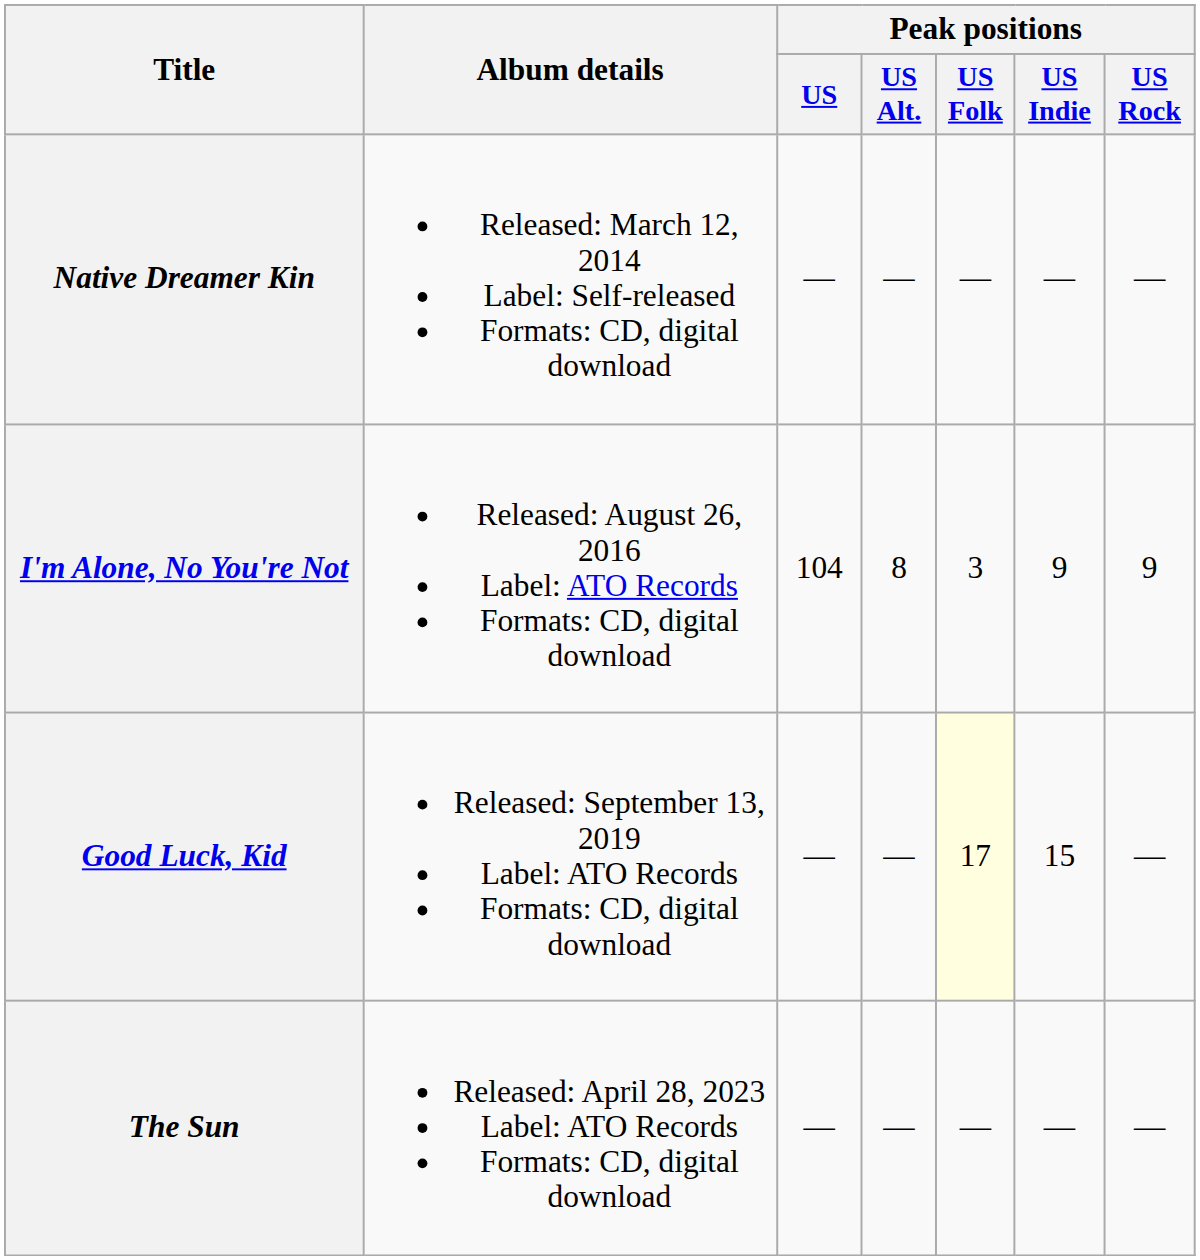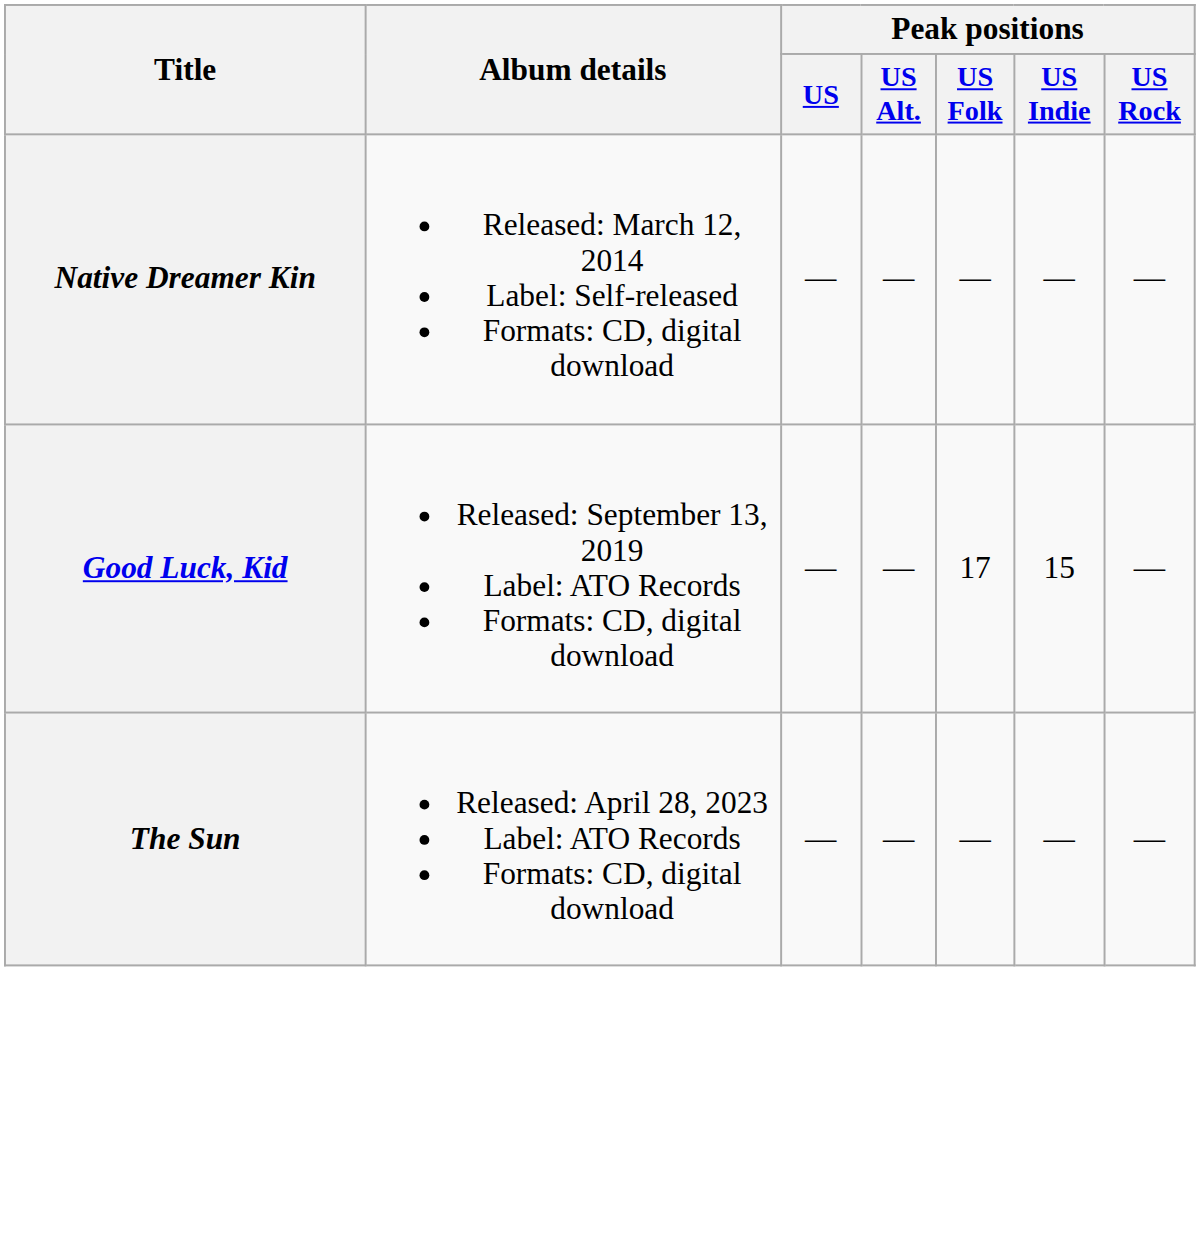 <table class="wikitable plainrowheaders" style="text-align:center;" border="1">
 <tr>
 <th scope="col" rowspan="2" style="width:15em;">Title</th>
 <th scope="col" rowspan="2" style="width:16em;">Album details</th>
 <th scope="col" colspan="5">Peak positions</th>
 </tr>
 <tr>
 <th scope="col" style="width:3em;font-size:90%;"><a href='#'>US</a><br></th>
 <th scope="col" style="width:2.5em;font-size:90%;"><a href='#'>US<br>Alt.</a><br></th>
 <th scope="col" style="width:2.5em;font-size:90%;"><a href='#'>US<br>Folk</a><br></th>
 <th scope="col" style="width:3em;font-size:90%;"><a href='#'>US Indie</a><br></th>
 <th scope="col" style="width:3em;font-size:90%;"><a href='#'>US Rock</a><br></th>
 </tr>
 <tr>
 <th scope="row"><em>Native Dreamer Kin</em></th>
 <td><br><ul><li>Released: March 12, 2014</li><li>Label: Self-released</li><li>Formats: CD, digital download</li></ul></td>
 <td>—</td>
 <td>—</td>
 <td>—</td>
 <td>—</td>
 <td>—</td>
 </tr>
 <tr>
-<th scope="row"><em><a href='#'>I'm Alone, No You're Not</a></em></th>
-<td><br><ul><li>Released: August 26, 2016</li><li>Label: <a href='#'>ATO Records</a></li><li>Formats: CD, digital download</li></ul></td>
-<td>104</td>
-<td>8</td>
-<td>3</td>
-<td>9</td>
-<td>9</td>
-</tr>
-<tr>
 <th scope="row"><em><a href='#'>Good Luck, Kid </a></em></th>
 <td><br><ul><li>Released: September 13, 2019</li><li>Label: ATO Records</li><li>Formats: CD, digital download</li></ul></td>
 <td>—</td>
 <td>—</td>
-<td style="background: lightyellow;">17</td>
+<td>17</td>
 <td>15</td>
 <td>—</td>
 </tr>
 <tr>
 <th scope="row"><em>The Sun</em></th>
 <td><br><ul><li>Released: April 28, 2023</li><li>Label: ATO Records</li><li>Formats: CD, digital download</li></ul></td>
 <td>—</td>
 <td>—</td>
 <td>—</td>
 <td>—</td>
 <td>—</td>
 </tr>
 </table>
